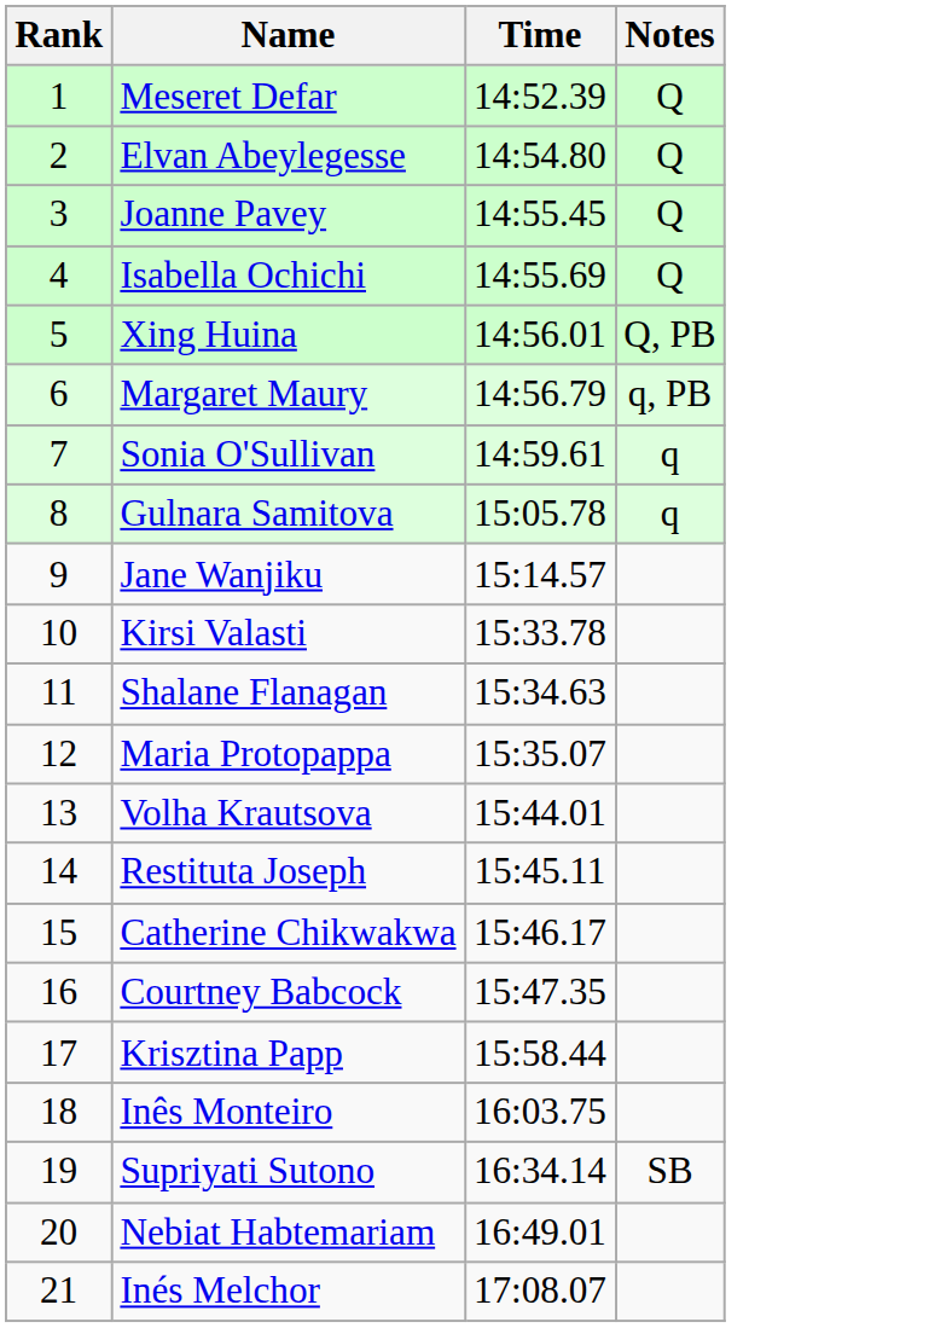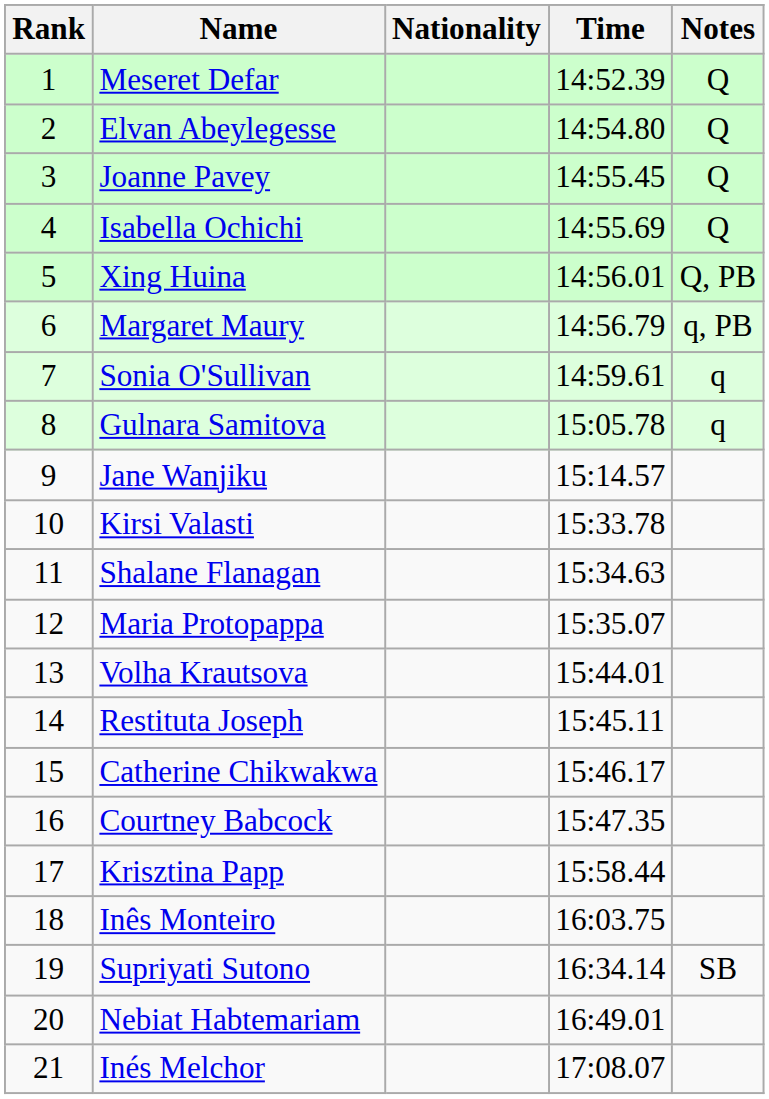 <table class="wikitable sortable" style="text-align:center">
 <tr>
 <th>Rank</th>
 <th>Name</th>
+<th>Nationality</th>
 <th>Time</th>
 <th>Notes</th>
 </tr>
 <tr bgcolor=ccffcc>
 <td>1</td>
 <td align=left><a href='#'>Meseret Defar</a></td>
+<td align=left></td>
 <td>14:52.39</td>
 <td>Q</td>
 </tr>
 <tr bgcolor=ccffcc>
 <td>2</td>
 <td align=left><a href='#'>Elvan Abeylegesse</a></td>
+<td align=left></td>
 <td>14:54.80</td>
 <td>Q</td>
 </tr>
 <tr bgcolor=ccffcc>
 <td>3</td>
 <td align=left><a href='#'>Joanne Pavey</a></td>
+<td align=left></td>
 <td>14:55.45</td>
 <td>Q</td>
 </tr>
 <tr bgcolor=ccffcc>
 <td>4</td>
 <td align=left><a href='#'>Isabella Ochichi</a></td>
+<td align=left></td>
 <td>14:55.69</td>
 <td>Q</td>
 </tr>
 <tr bgcolor=ccffcc>
 <td>5</td>
 <td align=left><a href='#'>Xing Huina</a></td>
+<td align=left></td>
 <td>14:56.01</td>
 <td>Q, PB</td>
 </tr>
 <tr bgcolor=ddffdd>
 <td>6</td>
 <td align=left><a href='#'>Margaret Maury</a></td>
+<td align=left></td>
 <td>14:56.79</td>
 <td>q, PB</td>
 </tr>
 <tr bgcolor=ddffdd>
 <td>7</td>
 <td align=left><a href='#'>Sonia O'Sullivan</a></td>
+<td align=left></td>
 <td>14:59.61</td>
 <td>q</td>
 </tr>
 <tr bgcolor=ddffdd>
 <td>8</td>
 <td align=left><a href='#'>Gulnara Samitova</a></td>
+<td align=left></td>
 <td>15:05.78</td>
 <td>q</td>
 </tr>
 <tr>
 <td>9</td>
 <td align=left><a href='#'>Jane Wanjiku</a></td>
+<td align=left></td>
 <td>15:14.57</td>
 <td></td>
 </tr>
 <tr>
 <td>10</td>
 <td align=left><a href='#'>Kirsi Valasti</a></td>
+<td align=left></td>
 <td>15:33.78</td>
 <td></td>
 </tr>
 <tr>
 <td>11</td>
 <td align=left><a href='#'>Shalane Flanagan</a></td>
+<td align=left></td>
 <td>15:34.63</td>
 <td></td>
 </tr>
 <tr>
 <td>12</td>
 <td align=left><a href='#'>Maria Protopappa</a></td>
+<td align=left></td>
 <td>15:35.07</td>
 <td></td>
 </tr>
 <tr>
 <td>13</td>
 <td align=left><a href='#'>Volha Krautsova</a></td>
+<td align=left></td>
 <td>15:44.01</td>
 <td></td>
 </tr>
 <tr>
 <td>14</td>
 <td align=left><a href='#'>Restituta Joseph</a></td>
+<td align=left></td>
 <td>15:45.11</td>
 <td></td>
 </tr>
 <tr>
 <td>15</td>
 <td align=left><a href='#'>Catherine Chikwakwa</a></td>
+<td align=left></td>
 <td>15:46.17</td>
 <td></td>
 </tr>
 <tr>
 <td>16</td>
 <td align=left><a href='#'>Courtney Babcock</a></td>
+<td align=left></td>
 <td>15:47.35</td>
 <td></td>
 </tr>
 <tr>
 <td>17</td>
 <td align=left><a href='#'>Krisztina Papp</a></td>
+<td align=left></td>
 <td>15:58.44</td>
 <td></td>
 </tr>
 <tr>
 <td>18</td>
 <td align=left><a href='#'>Inês Monteiro</a></td>
+<td align=left></td>
 <td>16:03.75</td>
 <td></td>
 </tr>
 <tr>
 <td>19</td>
 <td align=left><a href='#'>Supriyati Sutono</a></td>
+<td align=left></td>
 <td>16:34.14</td>
 <td>SB</td>
 </tr>
 <tr>
 <td>20</td>
 <td align=left><a href='#'>Nebiat Habtemariam</a></td>
+<td align=left></td>
 <td>16:49.01</td>
 <td></td>
 </tr>
 <tr>
 <td>21</td>
 <td align=left><a href='#'>Inés Melchor</a></td>
+<td align=left></td>
 <td>17:08.07</td>
 <td></td>
 </tr>
 </table>
